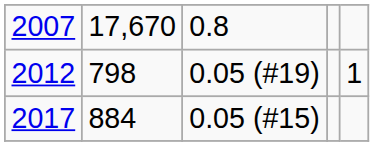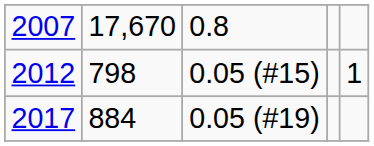 <table class="sortable wikitable">
 <tr>
 <td align=center><a href='#'>2007</a></td>
 <td>17,670</td>
 <td>0.8</td>
 <td></td>
 <td></td>
 </tr>
 <tr>
 <td align=center><a href='#'>2012</a></td>
 <td>798</td>
-<td>0.05 (#19)</td>
+<td>0.05 (#15)</td>
 <td></td>
 <td> 1</td>
 </tr>
 <tr>
 <td align=center><a href='#'>2017</a></td>
 <td>884</td>
-<td>0.05 (#15)</td>
+<td>0.05 (#19)</td>
 <td></td>
 <td></td>
 </tr>
 </table>
